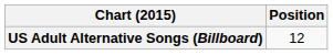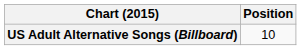 <table class="wikitable plainrowheaders" style="text-align:center">
 <tr>
 <th scope="col">Chart (2015)</th>
 <th scope="col">Position</th>
 </tr>
 <tr>
 <th scope="row">US Adult Alternative Songs (<em>Billboard</em>)</th>
-<td>12</td>
+<td>10</td>
 </tr>
 </table>
